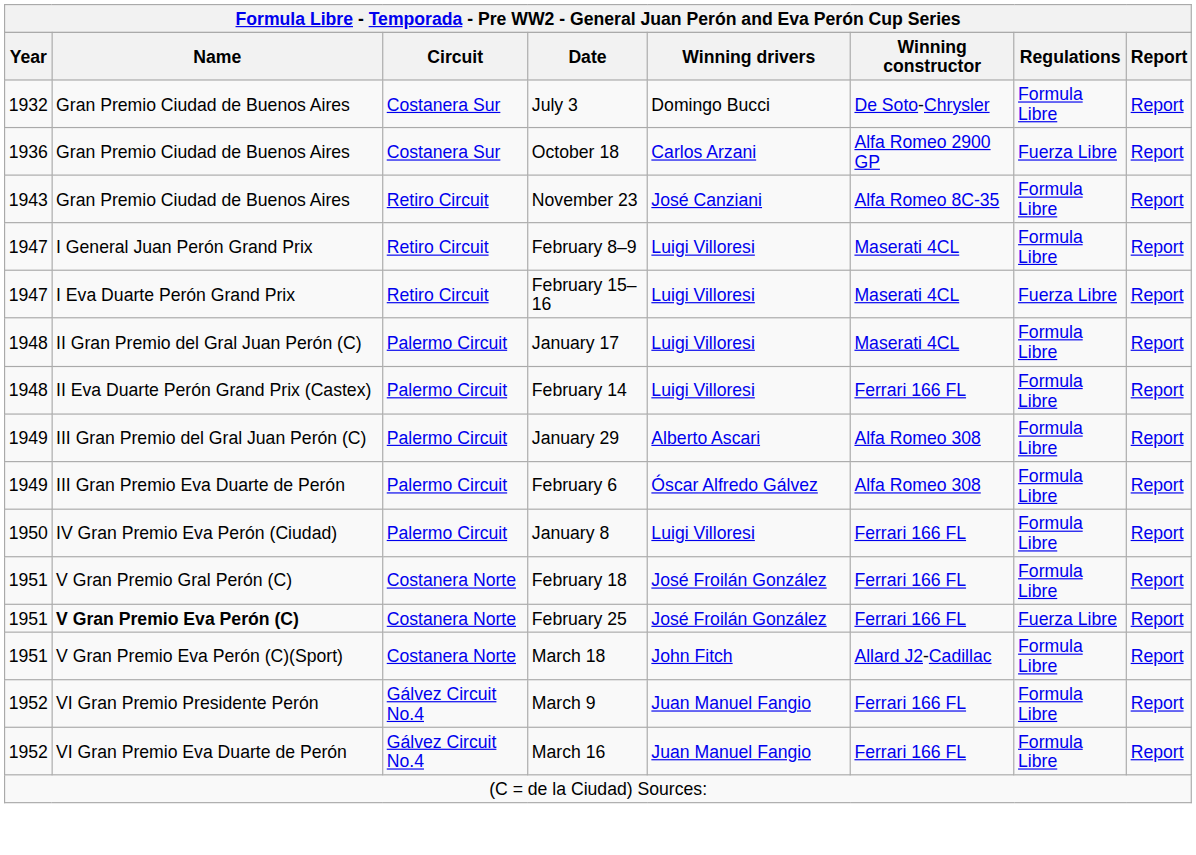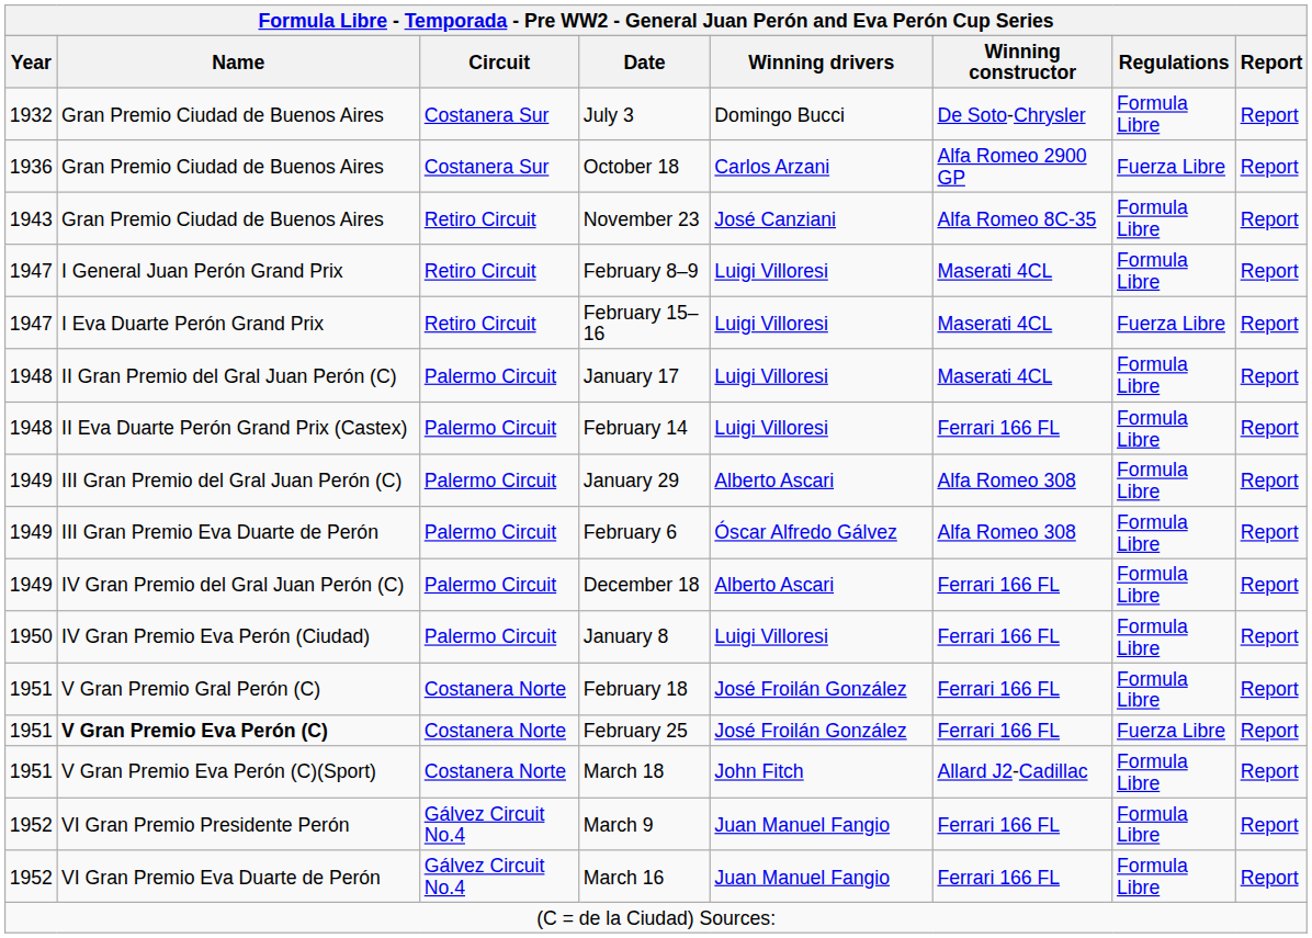 <table class="wikitable" style="font-size:95%">
 <tr>
 <th colspan=8><a href='#'>Formula Libre</a> - <a href='#'>Temporada</a> - Pre WW2 - General Juan Perón and Eva Perón Cup Series</th>
 </tr>
 <tr>
 </tr>
 <tr>
 <th style="width:28px;">Year</th>
 <th style="width:278px;">Name</th>
 <th style="width:118px;">Circuit</th>
 <th style="width:96px;">Date</th>
 <th style="width:168px;">Winning drivers</th>
 <th style="width:134px;">Winning constructor</th>
 <th style="width:90px;">Regulations</th>
 <th style="width:34px;">Report</th>
 </tr>
 <tr>
 <td>1932</td>
 <td> Gran Premio Ciudad de Buenos Aires</td>
 <td><a href='#'>Costanera Sur</a></td>
 <td>July 3</td>
 <td> Domingo Bucci</td>
 <td><a href='#'>De Soto</a>-<a href='#'>Chrysler</a></td>
 <td><a href='#'>Formula Libre</a></td>
 <td><a href='#'>Report</a></td>
 </tr>
 <tr>
 <td>1936</td>
 <td> Gran Premio Ciudad de Buenos Aires</td>
 <td><a href='#'>Costanera Sur</a></td>
 <td>October 18</td>
 <td> <a href='#'>Carlos Arzani</a></td>
 <td><a href='#'>Alfa Romeo 2900 GP</a></td>
 <td><a href='#'>Fuerza Libre</a></td>
 <td><a href='#'>Report</a></td>
 </tr>
 <tr>
 <td>1943</td>
 <td> Gran Premio Ciudad de Buenos Aires</td>
 <td><a href='#'>Retiro Circuit</a></td>
 <td>November 23</td>
 <td> <a href='#'>José Canziani</a></td>
 <td><a href='#'>Alfa Romeo 8C-35</a></td>
 <td><a href='#'>Formula Libre</a></td>
 <td><a href='#'>Report</a></td>
 </tr>
 <tr>
 <td>1947</td>
 <td> I General Juan Perón Grand Prix</td>
 <td><a href='#'>Retiro Circuit</a></td>
 <td>February 8–9</td>
 <td> <a href='#'>Luigi Villoresi</a></td>
 <td><a href='#'>Maserati 4CL</a></td>
 <td><a href='#'>Formula Libre</a></td>
 <td><a href='#'>Report</a></td>
 </tr>
 <tr>
 <td>1947</td>
 <td> I Eva Duarte Perón Grand Prix</td>
 <td><a href='#'>Retiro Circuit</a></td>
 <td>February 15–16</td>
 <td> <a href='#'>Luigi Villoresi</a></td>
 <td><a href='#'>Maserati 4CL</a></td>
 <td><a href='#'>Fuerza Libre</a></td>
 <td><a href='#'>Report</a></td>
 </tr>
 <tr>
 <td>1948</td>
 <td> II Gran Premio del Gral Juan Perón (C)</td>
 <td><a href='#'>Palermo Circuit</a></td>
 <td>January 17</td>
 <td> <a href='#'>Luigi Villoresi</a></td>
 <td><a href='#'>Maserati 4CL</a></td>
 <td><a href='#'>Formula Libre</a></td>
 <td><a href='#'>Report</a></td>
 </tr>
 <tr>
 <td>1948</td>
 <td> II Eva Duarte Perón Grand Prix (Castex)</td>
 <td><a href='#'>Palermo Circuit</a></td>
 <td>February 14</td>
 <td> <a href='#'>Luigi Villoresi</a></td>
 <td><a href='#'>Ferrari 166 FL</a></td>
 <td><a href='#'>Formula Libre</a></td>
 <td><a href='#'>Report</a></td>
 </tr>
 <tr>
 <td>1949</td>
 <td> III Gran Premio del Gral Juan Perón (C)</td>
 <td><a href='#'>Palermo Circuit</a></td>
 <td>January 29</td>
 <td> <a href='#'>Alberto Ascari</a></td>
 <td><a href='#'>Alfa Romeo 308</a></td>
 <td><a href='#'>Formula Libre</a></td>
 <td><a href='#'>Report</a></td>
 </tr>
 <tr>
 <td>1949</td>
 <td> III Gran Premio Eva Duarte de Perón</td>
 <td><a href='#'>Palermo Circuit</a></td>
 <td>February 6</td>
 <td> <a href='#'>Óscar Alfredo Gálvez</a></td>
 <td><a href='#'>Alfa Romeo 308</a></td>
 <td><a href='#'>Formula Libre</a></td>
 <td><a href='#'>Report</a></td>
 </tr>
 <tr>
+<td>1949</td>
+<td> IV Gran Premio del Gral Juan Perón (C)</td>
+<td><a href='#'>Palermo Circuit</a></td>
+<td>December 18</td>
+<td> <a href='#'>Alberto Ascari</a></td>
+<td><a href='#'>Ferrari 166 FL</a></td>
+<td><a href='#'>Formula Libre</a></td>
+<td><a href='#'>Report</a></td>
+</tr>
+<tr>
 <td>1950</td>
 <td> IV Gran Premio Eva Perón (Ciudad)</td>
 <td><a href='#'>Palermo Circuit</a></td>
 <td>January 8</td>
 <td> <a href='#'>Luigi Villoresi</a></td>
 <td><a href='#'>Ferrari 166 FL</a></td>
 <td><a href='#'>Formula Libre</a></td>
 <td><a href='#'>Report</a></td>
 </tr>
 <tr>
 <td>1951</td>
 <td> V Gran Premio Gral Perón (C)</td>
 <td><a href='#'>Costanera Norte</a></td>
 <td>February 18</td>
 <td> <a href='#'>José Froilán González</a></td>
 <td><a href='#'>Ferrari 166 FL</a></td>
 <td><a href='#'>Formula Libre</a></td>
 <td><a href='#'>Report</a></td>
 </tr>
 <tr>
 <td>1951</td>
 <td><strong> V Gran Premio Eva Perón (C)</strong></td>
 <td><a href='#'>Costanera Norte</a></td>
 <td>February 25</td>
 <td> <a href='#'>José Froilán González</a></td>
 <td><a href='#'>Ferrari 166 FL</a></td>
 <td><a href='#'>Fuerza Libre</a></td>
 <td><a href='#'>Report</a></td>
 </tr>
 <tr>
 <td>1951</td>
 <td> V Gran Premio Eva Perón (C)(Sport)</td>
 <td><a href='#'>Costanera Norte</a></td>
 <td>March 18</td>
 <td> <a href='#'>John Fitch</a></td>
 <td><a href='#'>Allard J2</a>-<a href='#'>Cadillac</a></td>
 <td><a href='#'>Formula Libre</a></td>
 <td><a href='#'>Report</a></td>
 </tr>
 <tr>
 <td>1952</td>
 <td> VI Gran Premio Presidente Perón</td>
 <td><a href='#'>Gálvez Circuit No.4</a></td>
 <td>March 9</td>
 <td> <a href='#'>Juan Manuel Fangio</a></td>
 <td><a href='#'>Ferrari 166 FL</a></td>
 <td><a href='#'>Formula Libre</a></td>
 <td><a href='#'>Report</a></td>
 </tr>
 <tr>
 <td>1952</td>
 <td> VI Gran Premio Eva Duarte de Perón</td>
 <td><a href='#'>Gálvez Circuit No.4</a></td>
 <td>March 16</td>
 <td> <a href='#'>Juan Manuel Fangio</a></td>
 <td><a href='#'>Ferrari 166 FL</a></td>
 <td><a href='#'>Formula Libre</a></td>
 <td><a href='#'>Report</a></td>
 </tr>
 <tr>
 <td colspan=8 align=center>(C = de la Ciudad)  Sources:</td>
 </tr>
 </table>
